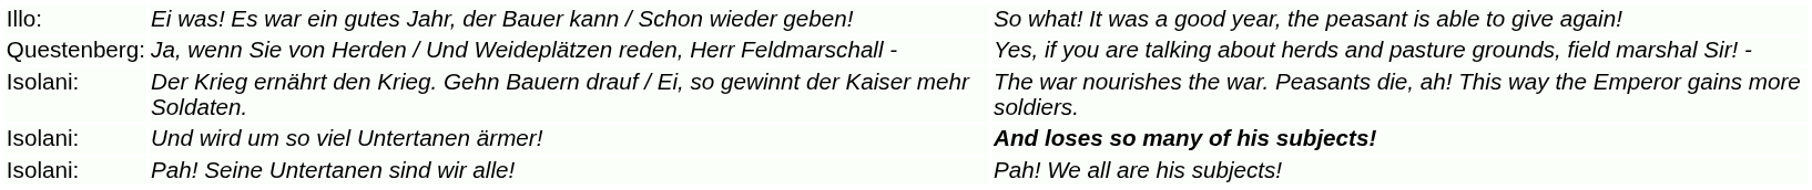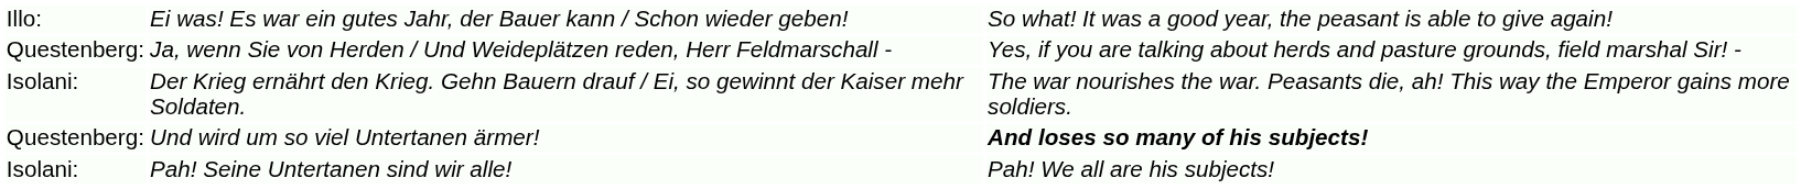 <table>
 <tr valign="top" bgcolor="#fafffa">
 <td>Illo:</td>
 <td><em>Ei was! Es war ein gutes Jahr, der Bauer kann / Schon wieder geben!</em></td>
 <td><em>So what! It was a good year, the peasant is able to give again!</em></td>
 </tr>
 <tr valign="top" bgcolor="#fafffa">
 <td>Questenberg:</td>
 <td><em>Ja, wenn Sie von Herden / Und Weideplätzen reden, Herr Feldmarschall -</em></td>
 <td><em>Yes, if you are talking about herds and pasture grounds, field marshal Sir! -</em></td>
 </tr>
 <tr valign="top" bgcolor="#fafffa">
 <td>Isolani:</td>
 <td><em>Der Krieg ernährt den Krieg. Gehn Bauern drauf / Ei, so gewinnt der Kaiser mehr Soldaten.</em></td>
 <td><em>The war nourishes the war. Peasants die, ah! This way the Emperor gains more soldiers.</em></td>
 </tr>
 <tr valign="top" bgcolor="#fafffa">
-<td>Isolani:</td>
+<td>Questenberg:</td>
 <td><em>Und wird um so viel Untertanen ärmer!</em></td>
 <td><strong><em>And loses so many of his subjects!</em></strong></td>
 </tr>
 <tr valign="top" bgcolor="#fafffa">
 <td>Isolani:</td>
 <td><em>Pah! Seine Untertanen sind wir alle!</em></td>
 <td><em>Pah! We all are his subjects!</em></td>
 </tr>
 </table>
